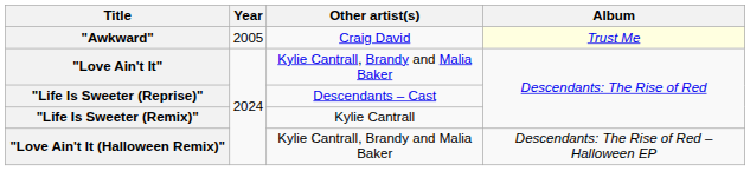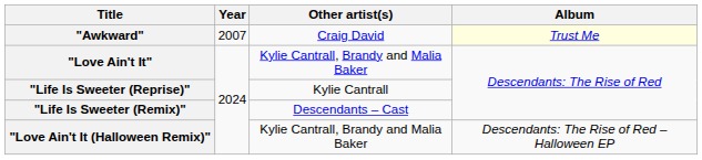 <table class="wikitable plainrowheaders" style="text-align:center">
 <tr>
 <th scope="col" style="width:16em;">Title</th>
 <th scope="col">Year</th>
 <th scope="col">Other artist(s)</th>
 <th scope="col">Album</th>
 </tr>
 <tr>
 <th scope="row">"Awkward"</th>
-<td>2005</td>
+<td>2007</td>
 <td><a href='#'>Craig David</a></td>
 <td style="background: lightyellow;"><em><a href='#'>Trust Me</a></em></td>
 </tr>
 <tr>
 <th scope="row">"Love Ain't It"</th>
 <td rowspan="4">2024</td>
 <td><a href='#'>Kylie Cantrall</a>, <a href='#'>Brandy</a> and <a href='#'>Malia Baker</a></td>
 <td rowspan="3"><em><a href='#'>Descendants: The Rise of Red</a></em></td>
 </tr>
 <tr>
 <th scope="row">"Life Is Sweeter (Reprise)"</th>
-<td><a href='#'>Descendants – Cast</a></td>
+<td>Kylie Cantrall</td>
 </tr>
 <tr>
 <th scope="row">"Life Is Sweeter (Remix)"</th>
-<td>Kylie Cantrall</td>
+<td><a href='#'>Descendants – Cast</a></td>
 </tr>
 <tr>
 <th scope="row">"Love Ain't It (Halloween Remix)"</th>
 <td>Kylie Cantrall, Brandy and Malia Baker</td>
 <td rowspan="3"><em>Descendants: The Rise of Red – Halloween EP</em></td>
 </tr>
 </table>
